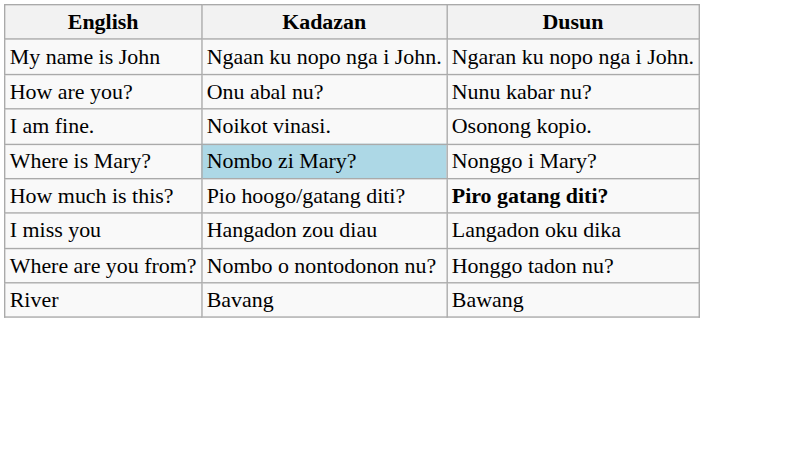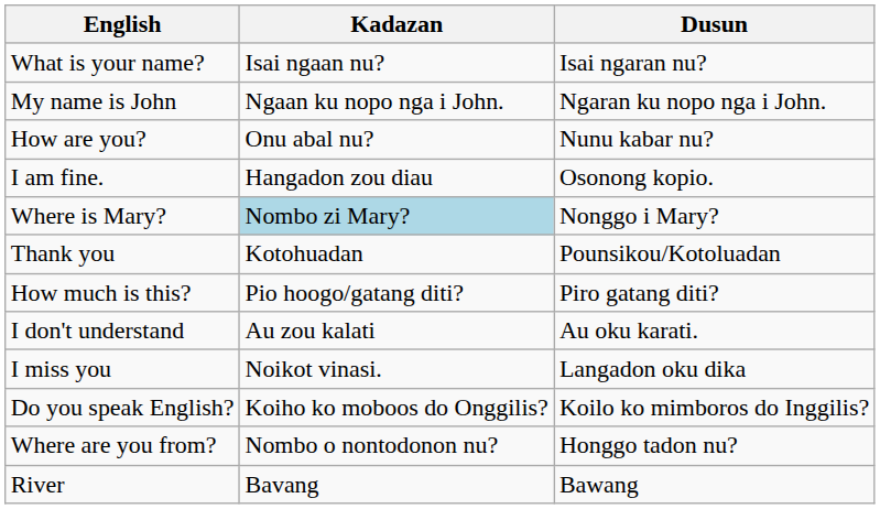 <table class="wikitable">
 <tr>
 <th>English</th>
 <th>Kadazan</th>
 <th>Dusun</th>
+</tr>
+<tr>
+<td>What is your name?</td>
+<td>Isai ngaan nu?</td>
+<td>Isai ngaran nu?</td>
 </tr>
 <tr>
 <td>My name is John</td>
 <td>Ngaan ku nopo nga i John.</td>
 <td>Ngaran ku nopo nga i John.</td>
 </tr>
 <tr>
 <td>How are you?</td>
 <td>Onu abal nu?</td>
 <td>Nunu kabar nu?</td>
 </tr>
 <tr>
 <td>I am fine.</td>
-<td>Noikot vinasi.</td>
+<td>Hangadon zou diau</td>
 <td>Osonong kopio.</td>
 </tr>
 <tr>
 <td>Where is Mary?</td>
 <td style="background: lightblue;">Nombo zi Mary?</td>
 <td>Nonggo i Mary?</td>
 </tr>
 <tr>
+<td>Thank you</td>
+<td>Kotohuadan</td>
+<td>Pounsikou/Kotoluadan</td>
+</tr>
+<tr>
 <td>How much is this?</td>
 <td>Pio hoogo/gatang diti?</td>
-<td><strong>Piro gatang diti?</strong></td>
+<td>Piro gatang diti?</td>
+</tr>
+<tr>
+<td>I don't understand</td>
+<td>Au zou kalati</td>
+<td>Au oku karati.</td>
 </tr>
 <tr>
 <td>I miss you</td>
-<td>Hangadon zou diau</td>
+<td>Noikot vinasi.</td>
 <td>Langadon oku dika</td>
+</tr>
+<tr>
+<td>Do you speak English?</td>
+<td>Koiho ko moboos do Onggilis?</td>
+<td>Koilo ko mimboros do Inggilis?</td>
 </tr>
 <tr>
 <td>Where are you from?</td>
 <td>Nombo o nontodonon nu?</td>
 <td>Honggo tadon nu?</td>
 </tr>
 <tr>
 <td>River</td>
 <td>Bavang</td>
 <td>Bawang</td>
 </tr>
 </table>
